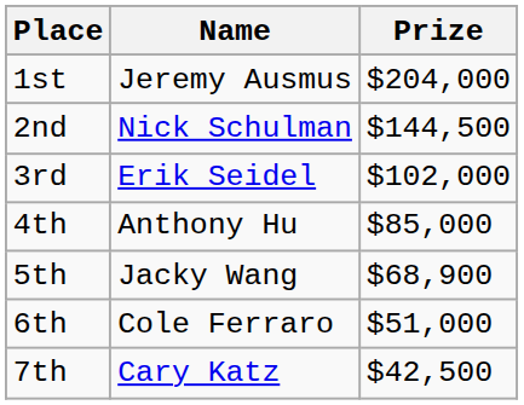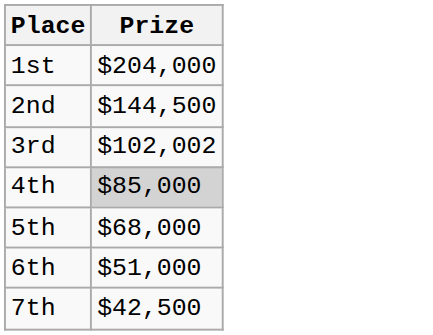 <table class="wikitable">
 <tr>
 <th>Place</th>
-<th>Name</th>
 <th>Prize</th>
 </tr>
 <tr>
 <td>1st</td>
-<td> Jeremy Ausmus</td>
 <td>$204,000</td>
 </tr>
 <tr>
 <td>2nd</td>
-<td> <a href='#'>Nick Schulman</a></td>
 <td>$144,500</td>
 </tr>
 <tr>
 <td>3rd</td>
-<td> <a href='#'>Erik Seidel</a></td>
-<td>$102,000</td>
+<td>$102,002</td>
 </tr>
 <tr>
 <td>4th</td>
-<td> Anthony Hu</td>
-<td>$85,000</td>
+<td style="background: lightgrey;">$85,000</td>
 </tr>
 <tr>
 <td>5th</td>
-<td> Jacky Wang</td>
-<td>$68,900</td>
+<td>$68,000</td>
 </tr>
 <tr>
 <td>6th</td>
-<td> Cole Ferraro</td>
 <td>$51,000</td>
 </tr>
 <tr>
 <td>7th</td>
-<td> <a href='#'>Cary Katz</a></td>
 <td>$42,500</td>
 </tr>
 </table>
